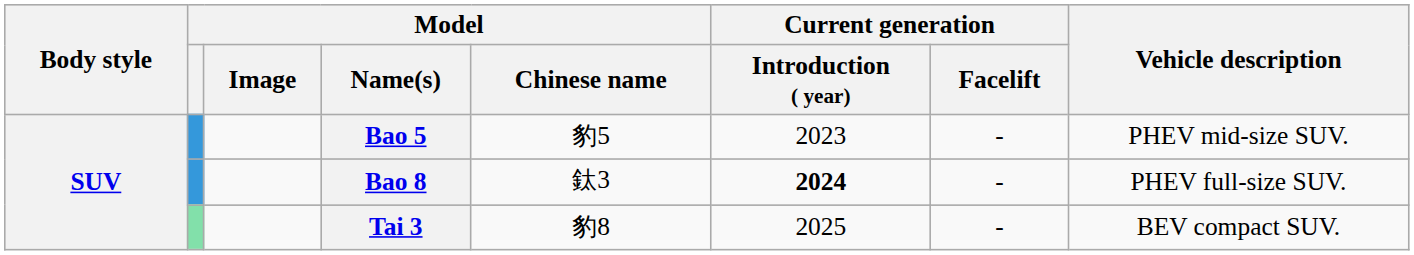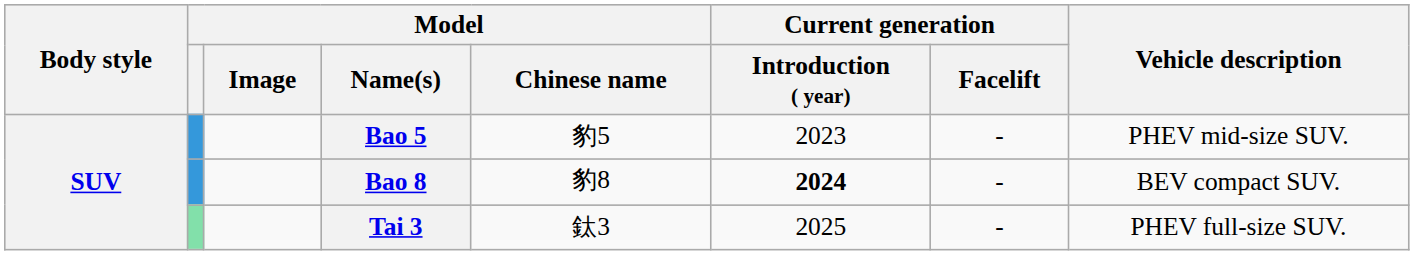 <table class="wikitable sortable" style="text-align: center; width: 100%">
 <tr>
 <th rowspan="2">Body style</th>
 <th colspan="4" width="1px">Model</th>
 <th colspan="2">Current generation</th>
 <th rowspan="2">Vehicle description</th>
 </tr>
 <tr>
 <th class="unsortable"></th>
 <th class="unsortable">Image</th>
 <th>Name(s)</th>
 <th>Chinese name</th>
 <th>Introduction<br><small>( year)</small></th>
 <th>Facelift</th>
 </tr>
 <tr>
 <th rowspan="3"><a href='#'>SUV</a></th>
 <td style="background: #3498DB"></td>
 <td></td>
 <th><a href='#'>Bao 5</a></th>
 <td>豹5</td>
 <td>2023</td>
 <td>-</td>
 <td>PHEV mid-size SUV.</td>
 </tr>
 <tr>
 <td style="background: #3498DB"></td>
 <td></td>
 <th><a href='#'>Bao 8</a></th>
-<td>鈦3</td>
+<td>豹8</td>
 <td><strong>2024</strong></td>
 <td>-</td>
-<td>PHEV full-size SUV.</td>
+<td>BEV compact SUV.</td>
 </tr>
 <tr>
 <td style="background: #82E0AA"></td>
 <td></td>
 <th><a href='#'>Tai 3</a></th>
-<td>豹8</td>
+<td>鈦3</td>
 <td>2025</td>
 <td>-</td>
-<td>BEV compact SUV.</td>
+<td>PHEV full-size SUV.</td>
 </tr>
 </table>
